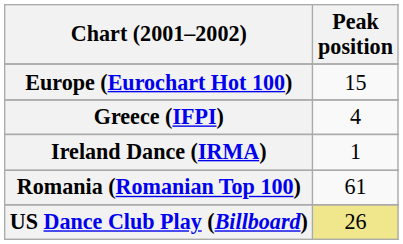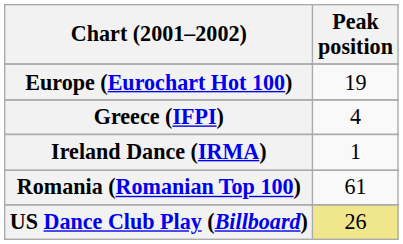 <table class="wikitable sortable plainrowheaders" style="text-align:center">
 <tr>
 <th scope="col">Chart (2001–2002)</th>
 <th scope="col">Peak<br>position</th>
 </tr>
 <tr>
 </tr>
 <tr>
 </tr>
 <tr>
 </tr>
 <tr>
 <th scope="row">Europe (<a href='#'>Eurochart Hot 100</a>)</th>
-<td>15</td>
+<td>19</td>
 </tr>
 <tr>
 </tr>
 <tr>
 <th scope="row">Greece (<a href='#'>IFPI</a>)</th>
 <td>4</td>
 </tr>
 <tr>
 </tr>
 <tr>
 <th scope="row">Ireland Dance (<a href='#'>IRMA</a>)</th>
 <td>1</td>
 </tr>
 <tr>
 </tr>
 <tr>
 </tr>
 <tr>
 <th scope="row">Romania (<a href='#'>Romanian Top 100</a>)</th>
 <td>61</td>
 </tr>
 <tr>
 </tr>
 <tr>
 </tr>
 <tr>
 </tr>
 <tr>
 </tr>
 <tr>
 <th scope="row">US <a href='#'>Dance Club Play</a> (<em><a href='#'>Billboard</a></em>)</th>
 <td style="background: khaki;">26</td>
 </tr>
 </table>
